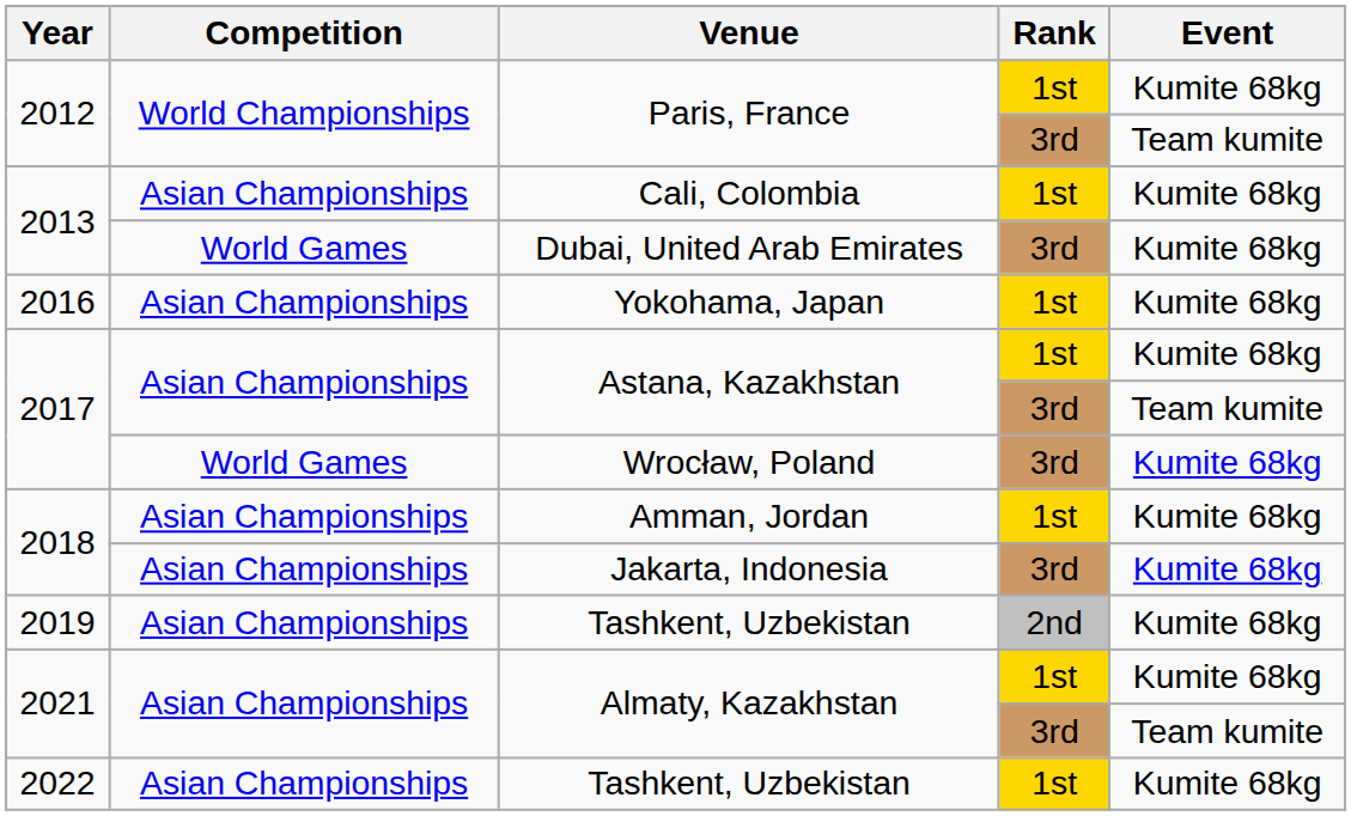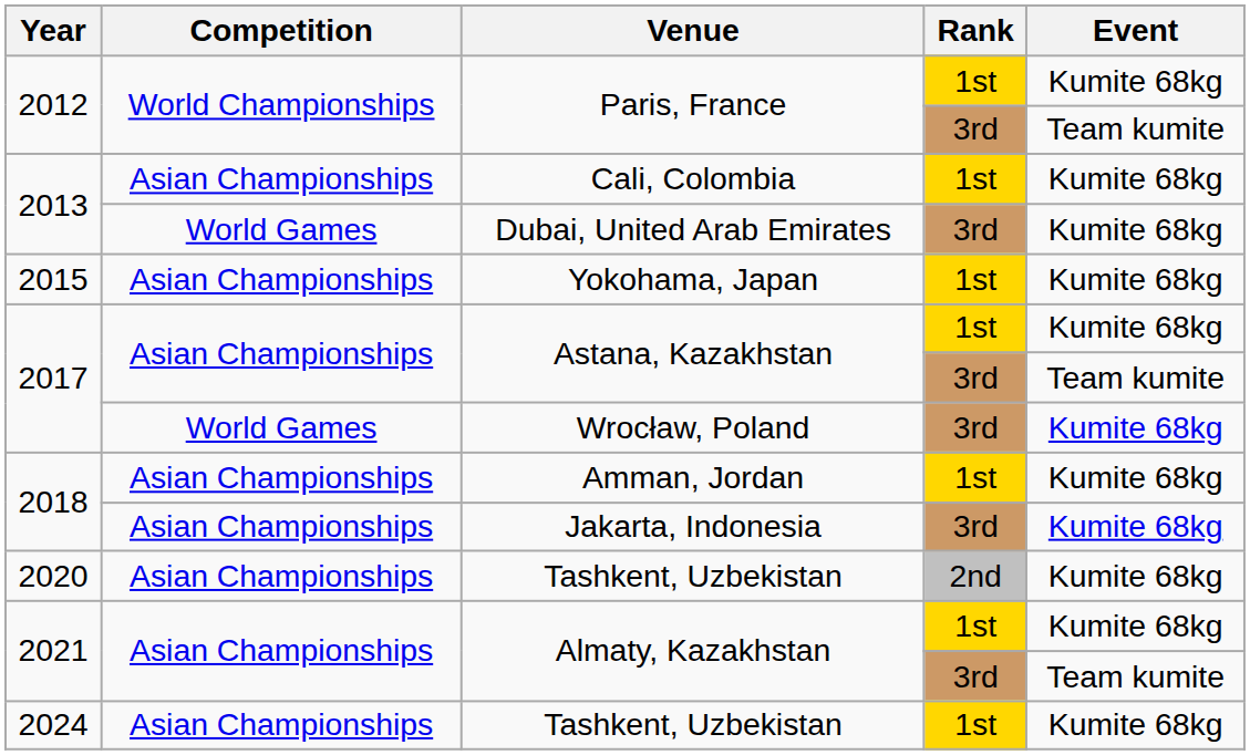 <table class="wikitable sortable" width=45% style="font-size:90%; text-align:center;">
 <tr>
 <th>Year</th>
 <th>Competition</th>
 <th>Venue</th>
 <th>Rank</th>
 <th>Event</th>
 </tr>
 <tr>
 <td rowspan=2>2012</td>
 <td rowspan=2><a href='#'>World Championships</a></td>
 <td rowspan=2>Paris, France</td>
 <td bgcolor="gold">1st</td>
 <td>Kumite 68kg</td>
 </tr>
 <tr>
 <td bgcolor="cc9966">3rd</td>
 <td>Team kumite</td>
 </tr>
 <tr>
 <td rowspan=2>2013</td>
 <td><a href='#'>Asian Championships</a></td>
 <td>Cali, Colombia</td>
 <td bgcolor="gold">1st</td>
 <td>Kumite 68kg</td>
 </tr>
 <tr>
 <td><a href='#'>World Games</a></td>
 <td>Dubai, United Arab Emirates</td>
 <td bgcolor="cc9966">3rd</td>
 <td>Kumite 68kg</td>
 </tr>
 <tr>
-<td>2016</td>
+<td>2015</td>
 <td><a href='#'>Asian Championships</a></td>
 <td>Yokohama, Japan</td>
 <td bgcolor="gold">1st</td>
 <td>Kumite 68kg</td>
 </tr>
 <tr>
 <td rowspan=3>2017</td>
 <td rowspan=2><a href='#'>Asian Championships</a></td>
 <td rowspan=2>Astana, Kazakhstan</td>
 <td bgcolor="gold">1st</td>
 <td>Kumite 68kg</td>
 </tr>
 <tr>
 <td bgcolor="cc9966">3rd</td>
 <td>Team kumite</td>
 </tr>
 <tr>
 <td><a href='#'>World Games</a></td>
 <td>Wrocław, Poland</td>
 <td bgcolor="cc9966">3rd</td>
 <td><a href='#'>Kumite 68kg</a></td>
 </tr>
 <tr>
 <td rowspan=2>2018</td>
 <td><a href='#'>Asian Championships</a></td>
 <td>Amman, Jordan</td>
 <td bgcolor="gold">1st</td>
 <td>Kumite 68kg</td>
 </tr>
 <tr>
 <td><a href='#'>Asian Championships</a></td>
 <td>Jakarta, Indonesia</td>
 <td bgcolor="cc9966">3rd</td>
 <td><a href='#'>Kumite 68kg</a></td>
 </tr>
 <tr>
-<td>2019</td>
+<td>2020</td>
 <td><a href='#'>Asian Championships</a></td>
 <td>Tashkent, Uzbekistan</td>
 <td bgcolor="silver">2nd</td>
 <td>Kumite 68kg</td>
 </tr>
 <tr>
 <td rowspan=2>2021</td>
 <td rowspan=2><a href='#'>Asian Championships</a></td>
 <td rowspan=2>Almaty, Kazakhstan</td>
 <td bgcolor="gold">1st</td>
 <td>Kumite 68kg</td>
 </tr>
 <tr>
 <td bgcolor="cc9966">3rd</td>
 <td>Team kumite</td>
 </tr>
 <tr>
-<td>2022</td>
+<td>2024</td>
 <td><a href='#'>Asian Championships</a></td>
 <td>Tashkent, Uzbekistan</td>
 <td bgcolor="gold">1st</td>
 <td>Kumite 68kg</td>
 </tr>
 </table>
